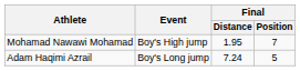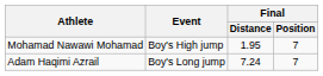 <table class=wikitable style="font-size:90%">
 <tr>
 <th rowspan="2">Athlete</th>
 <th rowspan="2">Event</th>
 <th colspan="2">Final</th>
 </tr>
 <tr style="font-size:95%">
 <th>Distance</th>
 <th>Position</th>
 </tr>
 <tr align="center">
 <td align="left">Mohamad Nawawi Mohamad</td>
 <td align="left">Boy's High jump</td>
 <td>1.95</td>
 <td>7</td>
 </tr>
 <tr align="center">
 <td align="left">Adam Haqimi Azrail</td>
 <td align="left">Boy's Long jump</td>
 <td>7.24</td>
-<td>5</td>
+<td>7</td>
 </tr>
 </table>
